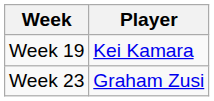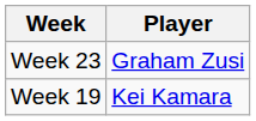 <table class=wikitable>
 <tr>
 <th>Week</th>
 <th>Player</th>
 </tr>
 <tr>
+<td align=center>Week 23</td>
+<td> <a href='#'>Graham Zusi</a></td>
+</tr>
+<tr>
 <td align=center>Week 19</td>
 <td> <a href='#'>Kei Kamara</a></td>
 </tr>
-<tr>
-<td align=center>Week 23</td>
-<td> <a href='#'>Graham Zusi</a></td>
-</tr>
 </table>
